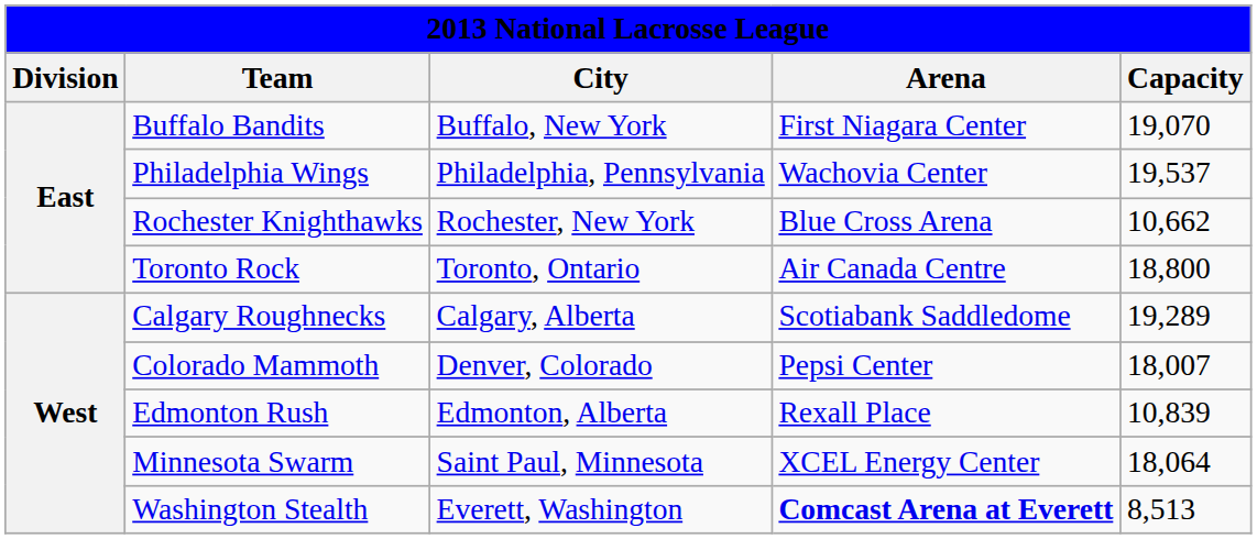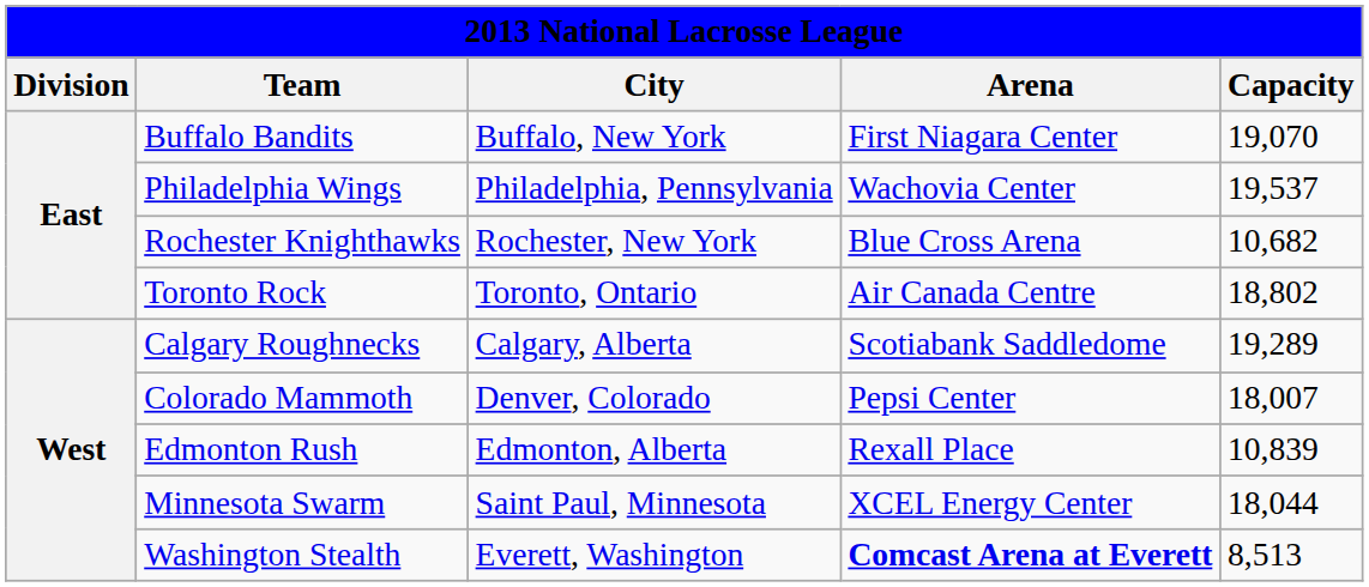 <table class="wikitable" style="width:auto">
 <tr>
 <td bgcolor="#0000FF" align="center" colspan="6"><strong><span>2013 National Lacrosse League</span></strong></td>
 </tr>
 <tr>
 <th>Division</th>
 <th>Team</th>
 <th>City</th>
 <th>Arena</th>
 <th>Capacity</th>
 </tr>
 <tr>
 <th rowspan="4">East</th>
 <td><a href='#'>Buffalo Bandits</a></td>
 <td><a href='#'>Buffalo</a>, <a href='#'>New York</a></td>
 <td><a href='#'>First Niagara Center</a></td>
 <td>19,070</td>
 </tr>
 <tr>
 <td><a href='#'>Philadelphia Wings</a></td>
 <td><a href='#'>Philadelphia</a>, <a href='#'>Pennsylvania</a></td>
 <td><a href='#'>Wachovia Center</a></td>
 <td>19,537</td>
 </tr>
 <tr>
 <td><a href='#'>Rochester Knighthawks</a></td>
 <td><a href='#'>Rochester</a>, <a href='#'>New York</a></td>
 <td><a href='#'>Blue Cross Arena</a></td>
-<td>10,662</td>
+<td>10,682</td>
 </tr>
 <tr>
 <td><a href='#'>Toronto Rock</a></td>
 <td><a href='#'>Toronto</a>, <a href='#'>Ontario</a></td>
 <td><a href='#'>Air Canada Centre</a></td>
-<td>18,800</td>
+<td>18,802</td>
 </tr>
 <tr>
 <th rowspan="5">West</th>
 <td><a href='#'>Calgary Roughnecks</a></td>
 <td><a href='#'>Calgary</a>, <a href='#'>Alberta</a></td>
 <td><a href='#'>Scotiabank Saddledome</a></td>
 <td>19,289</td>
 </tr>
 <tr>
 <td><a href='#'>Colorado Mammoth</a></td>
 <td><a href='#'>Denver</a>, <a href='#'>Colorado</a></td>
 <td><a href='#'>Pepsi Center</a></td>
 <td>18,007</td>
 </tr>
 <tr>
 <td><a href='#'>Edmonton Rush</a></td>
 <td><a href='#'>Edmonton</a>, <a href='#'>Alberta</a></td>
 <td><a href='#'>Rexall Place</a></td>
 <td>10,839</td>
 </tr>
 <tr>
 <td><a href='#'>Minnesota Swarm</a></td>
 <td><a href='#'>Saint Paul</a>, <a href='#'>Minnesota</a></td>
 <td><a href='#'>XCEL Energy Center</a></td>
-<td>18,064</td>
+<td>18,044</td>
 </tr>
 <tr>
 <td><a href='#'>Washington Stealth</a></td>
 <td><a href='#'>Everett</a>, <a href='#'>Washington</a></td>
 <td><strong><a href='#'>Comcast Arena at Everett</a></strong></td>
 <td>8,513</td>
 </tr>
 </table>
